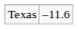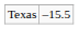 <table class="wikitable">
 <tr>
 </tr>
 <tr>
 <td>Texas</td>
-<td>–11.6</td>
+<td>–15.5</td>
 </tr>
 </table>
